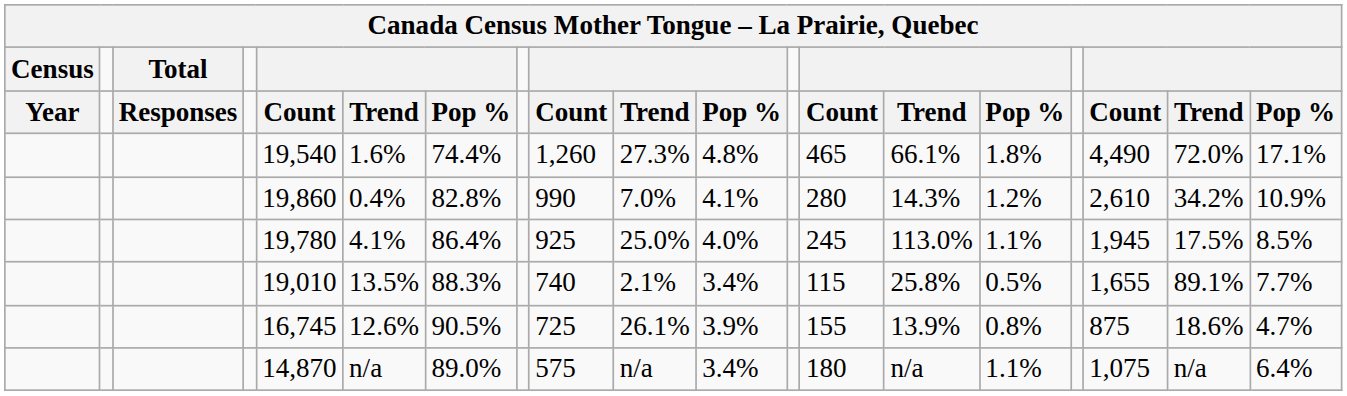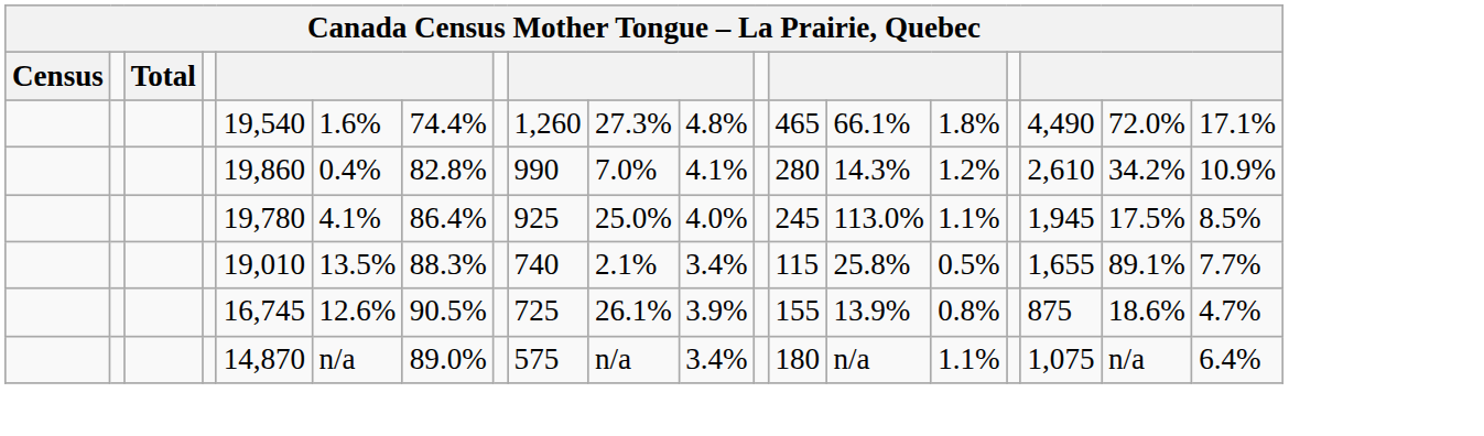 <table class="wikitable">
 <tr>
 <th colspan="19">Canada Census Mother Tongue – La Prairie, Quebec</th>
 </tr>
 <tr>
 <th>Census</th>
 <td></td>
 <th>Total</th>
 <td colspan="1"></td>
 <th colspan="3"></th>
 <td colspan="1"></td>
 <th colspan="3"></th>
 <td colspan="1"></td>
 <th colspan="3"></th>
 <td colspan="1"></td>
 <th colspan="3"></th>
-</tr>
-<tr>
-<th>Year</th>
-<td></td>
-<th>Responses</th>
-<td></td>
-<th>Count</th>
-<th>Trend</th>
-<th>Pop %</th>
-<td></td>
-<th>Count</th>
-<th>Trend</th>
-<th>Pop %</th>
-<td></td>
-<th>Count</th>
-<th>Trend</th>
-<th>Pop %</th>
-<td></td>
-<th>Count</th>
-<th>Trend</th>
-<th>Pop %</th>
 </tr>
 <tr>
 <td></td>
 <td></td>
 <td></td>
 <td></td>
 <td>19,540</td>
 <td> 1.6%</td>
 <td>74.4%</td>
 <td></td>
 <td>1,260</td>
 <td> 27.3%</td>
 <td>4.8%</td>
 <td></td>
 <td>465</td>
 <td> 66.1%</td>
 <td>1.8%</td>
 <td></td>
 <td>4,490</td>
 <td> 72.0%</td>
 <td>17.1%</td>
 </tr>
 <tr>
 <td></td>
 <td></td>
 <td></td>
 <td></td>
 <td>19,860</td>
 <td> 0.4%</td>
 <td>82.8%</td>
 <td></td>
 <td>990</td>
 <td> 7.0%</td>
 <td>4.1%</td>
 <td></td>
 <td>280</td>
 <td> 14.3%</td>
 <td>1.2%</td>
 <td></td>
 <td>2,610</td>
 <td> 34.2%</td>
 <td>10.9%</td>
 </tr>
 <tr>
 <td></td>
 <td></td>
 <td></td>
 <td></td>
 <td>19,780</td>
 <td> 4.1%</td>
 <td>86.4%</td>
 <td></td>
 <td>925</td>
 <td> 25.0%</td>
 <td>4.0%</td>
 <td></td>
 <td>245</td>
 <td> 113.0%</td>
 <td>1.1%</td>
 <td></td>
 <td>1,945</td>
 <td> 17.5%</td>
 <td>8.5%</td>
 </tr>
 <tr>
 <td></td>
 <td></td>
 <td></td>
 <td></td>
 <td>19,010</td>
 <td> 13.5%</td>
 <td>88.3%</td>
 <td></td>
 <td>740</td>
 <td> 2.1%</td>
 <td>3.4%</td>
 <td></td>
 <td>115</td>
 <td> 25.8%</td>
 <td>0.5%</td>
 <td></td>
 <td>1,655</td>
 <td> 89.1%</td>
 <td>7.7%</td>
 </tr>
 <tr>
 <td></td>
 <td></td>
 <td></td>
 <td></td>
 <td>16,745</td>
 <td> 12.6%</td>
 <td>90.5%</td>
 <td></td>
 <td>725</td>
 <td> 26.1%</td>
 <td>3.9%</td>
 <td></td>
 <td>155</td>
 <td> 13.9%</td>
 <td>0.8%</td>
 <td></td>
 <td>875</td>
 <td> 18.6%</td>
 <td>4.7%</td>
 </tr>
 <tr>
 <td></td>
 <td></td>
 <td></td>
 <td></td>
 <td>14,870</td>
 <td>n/a</td>
 <td>89.0%</td>
 <td></td>
 <td>575</td>
 <td>n/a</td>
 <td>3.4%</td>
 <td></td>
 <td>180</td>
 <td>n/a</td>
 <td>1.1%</td>
 <td></td>
 <td>1,075</td>
 <td>n/a</td>
 <td>6.4%</td>
 </tr>
 </table>
